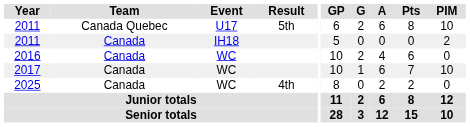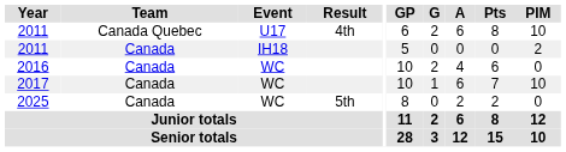 <table border="0" cellpadding="1" cellspacing="0" ID="Table3" style="text-align:center; width:39em;">
 <tr bgcolor="#e0e0e0">
 <th>Year</th>
 <th>Team</th>
 <th>Event</th>
 <th>Result</th>
 <th rowspan="99" bgcolor="#ffffff"></th>
 <th>GP</th>
 <th>G</th>
 <th>A</th>
 <th>Pts</th>
 <th>PIM</th>
 </tr>
 <tr>
 <td><a href='#'>2011</a></td>
 <td>Canada Quebec</td>
 <td><a href='#'>U17</a></td>
-<td>5th</td>
+<td>4th</td>
 <td>6</td>
 <td>2</td>
 <td>6</td>
 <td>8</td>
 <td>10</td>
 </tr>
 <tr bgcolor="#f0f0f0">
 <td><a href='#'>2011</a></td>
 <td><a href='#'>Canada</a></td>
 <td><a href='#'>IH18</a></td>
 <td></td>
 <td>5</td>
 <td>0</td>
 <td>0</td>
 <td>0</td>
 <td>2</td>
 </tr>
 <tr>
 <td><a href='#'>2016</a></td>
 <td><a href='#'>Canada</a></td>
 <td><a href='#'>WC</a></td>
 <td></td>
 <td>10</td>
 <td>2</td>
 <td>4</td>
 <td>6</td>
 <td>0</td>
 </tr>
 <tr bgcolor="#f0f0f0">
 <td><a href='#'>2017</a></td>
 <td>Canada</td>
 <td>WC</td>
 <td></td>
 <td>10</td>
 <td>1</td>
 <td>6</td>
 <td>7</td>
 <td>10</td>
 </tr>
 <tr>
 <td><a href='#'>2025</a></td>
 <td>Canada</td>
 <td>WC</td>
-<td>4th</td>
+<td>5th</td>
 <td>8</td>
 <td>0</td>
 <td>2</td>
 <td>2</td>
 <td>0</td>
 </tr>
 <tr bgcolor="#e0e0e0">
 <th colspan="4">Junior totals</th>
 <th>11</th>
 <th>2</th>
 <th>6</th>
 <th>8</th>
 <th>12</th>
 </tr>
 <tr bgcolor="#e0e0e0">
 <th colspan="4">Senior totals</th>
 <th>28</th>
 <th>3</th>
 <th>12</th>
 <th>15</th>
 <th>10</th>
 </tr>
 </table>
